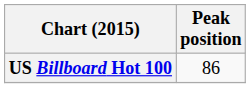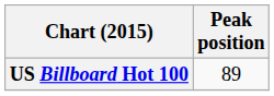 <table class="wikitable sortable plainrowheaders" style="text-align:center">
 <tr>
 <th>Chart (2015)</th>
 <th>Peak<br>position</th>
 </tr>
 <tr>
 <th scope="row">US <a href='#'><em>Billboard</em> Hot 100</a></th>
-<td>86</td>
+<td>89</td>
 </tr>
 <tr>
 </tr>
 </table>
